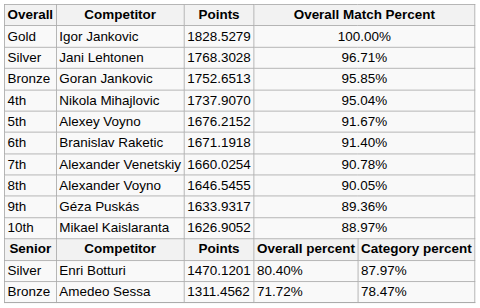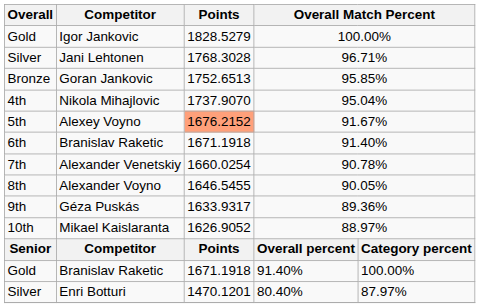 <table class="wikitable" style="text-align: left;">
 <tr>
 <th>Overall</th>
 <th>Competitor</th>
 <th>Points</th>
 <th colspan="2">Overall Match Percent</th>
 </tr>
 <tr>
 <td> Gold</td>
 <td>Igor Jankovic</td>
 <td>1828.5279</td>
 <td colspan="2" style="text-align: center;">100.00%</td>
 </tr>
 <tr>
 <td> Silver</td>
 <td>Jani Lehtonen</td>
 <td>1768.3028</td>
 <td colspan="2" style="text-align: center;">96.71%</td>
 </tr>
 <tr>
 <td> Bronze</td>
 <td>Goran Jankovic</td>
 <td>1752.6513</td>
 <td colspan="2" style="text-align: center;">95.85%</td>
 </tr>
 <tr>
 <td>4th</td>
 <td>Nikola Mihajlovic</td>
 <td>1737.9070</td>
 <td colspan="2" style="text-align: center;">95.04%</td>
 </tr>
 <tr>
 <td>5th</td>
 <td>Alexey Voyno</td>
-<td>1676.2152</td>
+<td style="background: lightsalmon;">1676.2152</td>
 <td colspan="2" style="text-align: center;">91.67%</td>
 </tr>
 <tr>
 <td>6th</td>
 <td>Branislav Raketic</td>
 <td>1671.1918</td>
 <td colspan="2" style="text-align: center;">91.40%</td>
 </tr>
 <tr>
 <td>7th</td>
 <td>Alexander Venetskiy</td>
 <td>1660.0254</td>
 <td colspan="2" style="text-align: center;">90.78%</td>
 </tr>
 <tr>
 <td>8th</td>
 <td>Alexander Voyno</td>
 <td>1646.5455</td>
 <td colspan="2" style="text-align: center;">90.05%</td>
 </tr>
 <tr>
 <td>9th</td>
 <td>Géza Puskás</td>
 <td>1633.9317</td>
 <td colspan="2" style="text-align: center;">89.36%</td>
 </tr>
 <tr>
 <td>10th</td>
 <td>Mikael Kaislaranta</td>
 <td>1626.9052</td>
 <td colspan="2" style="text-align: center;">88.97%</td>
 </tr>
 <tr>
 <th>Senior</th>
 <th>Competitor</th>
 <th>Points</th>
 <th>Overall percent</th>
 <th>Category percent</th>
 </tr>
 <tr>
+<td> Gold</td>
+<td>Branislav Raketic</td>
+<td>1671.1918</td>
+<td>91.40%</td>
+<td>100.00%</td>
+</tr>
+<tr>
 <td> Silver</td>
 <td>Enri Botturi</td>
 <td>1470.1201</td>
 <td>80.40%</td>
 <td>87.97%</td>
 </tr>
 <tr>
-<td> Bronze</td>
-<td>Amedeo Sessa</td>
-<td>1311.4562</td>
-<td>71.72%</td>
-<td>78.47%</td>
-</tr>
-<tr>
 </tr>
 </table>
